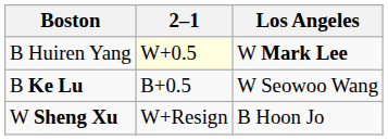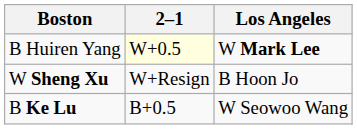 <table class="wikitable">
 <tr>
 <th>Boston</th>
 <th>2–1</th>
 <th>Los Angeles</th>
 </tr>
 <tr>
 <td>B Huiren Yang</td>
 <td style="background: lightyellow;">W+0.5</td>
 <td>W <strong>Mark Lee</strong></td>
 </tr>
 <tr>
+<td>W <strong>Sheng Xu</strong></td>
+<td>W+Resign</td>
+<td>B Hoon Jo</td>
+</tr>
+<tr>
 <td>B <strong>Ke Lu</strong></td>
 <td>B+0.5</td>
 <td>W Seowoo Wang</td>
 </tr>
-<tr>
-<td>W <strong>Sheng Xu</strong></td>
-<td>W+Resign</td>
-<td>B Hoon Jo</td>
-</tr>
 </table>
